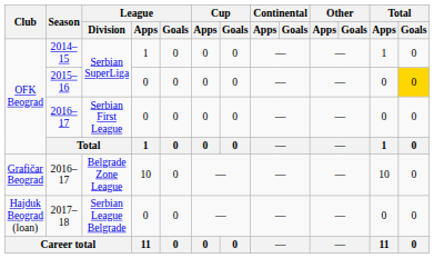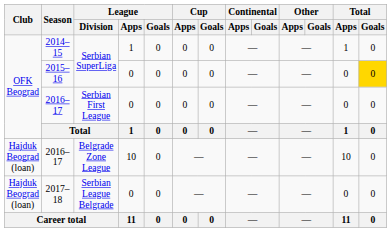 <table class="wikitable" style="text-align:center">
 <tr>
 <th rowspan="2">Club</th>
 <th rowspan="2">Season</th>
 <th colspan="3">League</th>
 <th colspan="2">Cup</th>
 <th colspan="2">Continental</th>
 <th colspan="2">Other</th>
 <th colspan="2">Total</th>
 </tr>
 <tr>
 <th>Division</th>
 <th>Apps</th>
 <th>Goals</th>
 <th>Apps</th>
 <th>Goals</th>
 <th>Apps</th>
 <th>Goals</th>
 <th>Apps</th>
 <th>Goals</th>
 <th>Apps</th>
 <th>Goals</th>
 </tr>
 <tr>
 <td rowspan="4"><a href='#'>OFK Beograd</a></td>
 <td><a href='#'>2014–15</a></td>
 <td rowspan=2><a href='#'>Serbian SuperLiga</a></td>
 <td>1</td>
 <td>0</td>
 <td>0</td>
 <td>0</td>
 <td colspan="2">—</td>
 <td colspan="2">—</td>
 <td>1</td>
 <td>0</td>
 </tr>
 <tr>
 <td><a href='#'>2015–16</a></td>
 <td>0</td>
 <td>0</td>
 <td>0</td>
 <td>0</td>
 <td colspan="2">—</td>
 <td colspan="2">—</td>
 <td>0</td>
 <td style="background: gold;">0</td>
 </tr>
 <tr>
 <td><a href='#'>2016–17</a></td>
 <td><a href='#'>Serbian First League</a></td>
 <td>0</td>
 <td>0</td>
 <td>0</td>
 <td>0</td>
 <td colspan="2">—</td>
 <td colspan="2">—</td>
 <td>0</td>
 <td>0</td>
 </tr>
 <tr>
 <th colspan="2">Total</th>
 <th>1</th>
 <th>0</th>
 <th>0</th>
 <th>0</th>
 <th colspan="2">—</th>
 <th colspan="2">—</th>
 <th>1</th>
 <th>0</th>
 </tr>
 <tr>
-<td><a href='#'>Grafičar Beograd</a></td>
+<td><a href='#'>Hajduk Beograd</a> (loan)</td>
 <td>2016–17</td>
 <td><a href='#'>Belgrade Zone League</a></td>
 <td>10</td>
 <td>0</td>
 <td colspan="2">—</td>
 <td colspan="2">—</td>
 <td colspan="2">—</td>
 <td>10</td>
 <td>0</td>
 </tr>
 <tr>
 <td><a href='#'>Hajduk Beograd</a> (loan)</td>
 <td>2017–18</td>
 <td><a href='#'>Serbian League Belgrade</a></td>
 <td>0</td>
 <td>0</td>
 <td colspan="2">—</td>
 <td colspan="2">—</td>
 <td colspan="2">—</td>
 <td>0</td>
 <td>0</td>
 </tr>
 <tr>
 <th colspan="3">Career total</th>
 <th>11</th>
 <th>0</th>
 <th>0</th>
 <th>0</th>
 <th colspan="2">—</th>
 <th colspan="2">—</th>
 <th>11</th>
 <th>0</th>
 </tr>
 </table>
